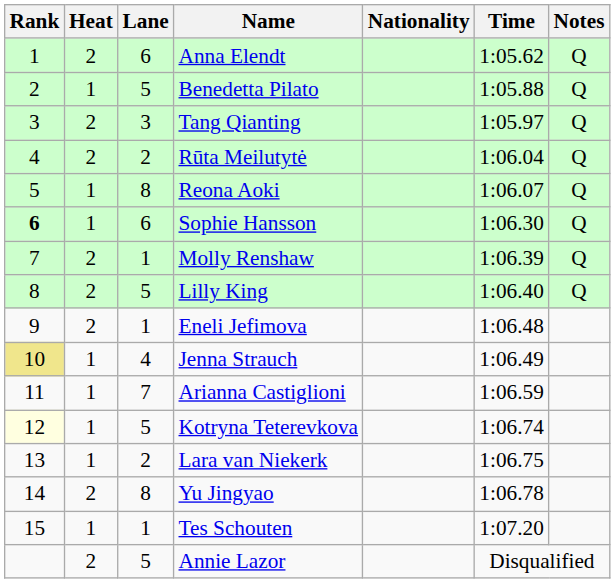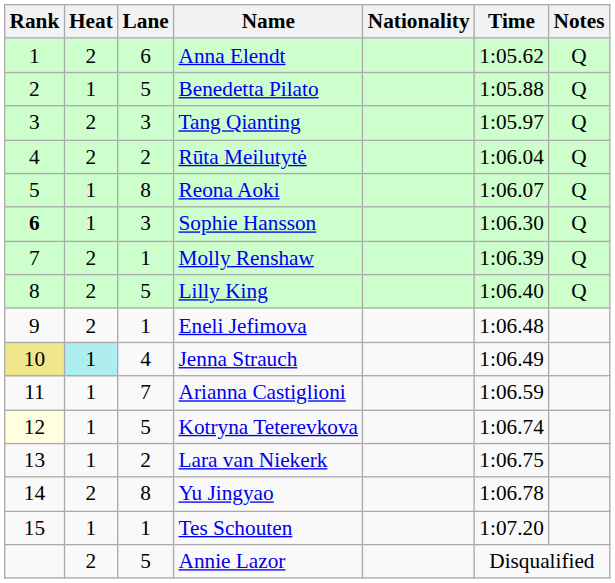 <table class="wikitable sortable" style="text-align:center">
 <tr>
 <th>Rank</th>
 <th>Heat</th>
 <th>Lane</th>
 <th>Name</th>
 <th>Nationality</th>
 <th>Time</th>
 <th>Notes</th>
 </tr>
 <tr bgcolor=ccffcc>
 <td>1</td>
 <td>2</td>
 <td>6</td>
 <td align=left><a href='#'>Anna Elendt</a></td>
 <td align=left></td>
 <td>1:05.62</td>
 <td>Q</td>
 </tr>
 <tr bgcolor=ccffcc>
 <td>2</td>
 <td>1</td>
 <td>5</td>
 <td align=left><a href='#'>Benedetta Pilato</a></td>
 <td align=left></td>
 <td>1:05.88</td>
 <td>Q</td>
 </tr>
 <tr bgcolor=ccffcc>
 <td>3</td>
 <td>2</td>
 <td>3</td>
 <td align=left><a href='#'>Tang Qianting</a></td>
 <td align=left></td>
 <td>1:05.97</td>
 <td>Q</td>
 </tr>
 <tr bgcolor=ccffcc>
 <td>4</td>
 <td>2</td>
 <td>2</td>
 <td align=left><a href='#'>Rūta Meilutytė</a></td>
 <td align=left></td>
 <td>1:06.04</td>
 <td>Q</td>
 </tr>
 <tr bgcolor=ccffcc>
 <td>5</td>
 <td>1</td>
 <td>8</td>
 <td align=left><a href='#'>Reona Aoki</a></td>
 <td align=left></td>
 <td>1:06.07</td>
 <td>Q</td>
 </tr>
 <tr bgcolor=ccffcc>
 <td><strong>6</strong></td>
 <td>1</td>
-<td>6</td>
+<td>3</td>
 <td align=left><a href='#'>Sophie Hansson</a></td>
 <td align=left></td>
 <td>1:06.30</td>
 <td>Q</td>
 </tr>
 <tr bgcolor=ccffcc>
 <td>7</td>
 <td>2</td>
 <td>1</td>
 <td align=left><a href='#'>Molly Renshaw</a></td>
 <td align=left></td>
 <td>1:06.39</td>
 <td>Q</td>
 </tr>
 <tr bgcolor=ccffcc>
 <td>8</td>
 <td>2</td>
 <td>5</td>
 <td align=left><a href='#'>Lilly King</a></td>
 <td align=left></td>
 <td>1:06.40</td>
 <td>Q</td>
 </tr>
 <tr>
 <td>9</td>
 <td>2</td>
 <td>1</td>
 <td align=left><a href='#'>Eneli Jefimova</a></td>
 <td align=left></td>
 <td>1:06.48</td>
 <td></td>
 </tr>
 <tr>
 <td style="background: khaki;">10</td>
-<td>1</td>
+<td style="background: paleturquoise;">1</td>
 <td>4</td>
 <td align=left><a href='#'>Jenna Strauch</a></td>
 <td align=left></td>
 <td>1:06.49</td>
 <td></td>
 </tr>
 <tr>
 <td>11</td>
 <td>1</td>
 <td>7</td>
 <td align=left><a href='#'>Arianna Castiglioni</a></td>
 <td align=left></td>
 <td>1:06.59</td>
 <td></td>
 </tr>
 <tr>
 <td style="background: lightyellow;">12</td>
 <td>1</td>
 <td>5</td>
 <td align=left><a href='#'>Kotryna Teterevkova</a></td>
 <td align=left></td>
 <td>1:06.74</td>
 <td></td>
 </tr>
 <tr>
 <td>13</td>
 <td>1</td>
 <td>2</td>
 <td align=left><a href='#'>Lara van Niekerk</a></td>
 <td align=left></td>
 <td>1:06.75</td>
 <td></td>
 </tr>
 <tr>
 <td>14</td>
 <td>2</td>
 <td>8</td>
 <td align=left><a href='#'>Yu Jingyao</a></td>
 <td align=left></td>
 <td>1:06.78</td>
 <td></td>
 </tr>
 <tr>
 <td>15</td>
 <td>1</td>
 <td>1</td>
 <td align=left><a href='#'>Tes Schouten</a></td>
 <td align=left></td>
 <td>1:07.20</td>
 <td></td>
 </tr>
 <tr>
 <td></td>
 <td>2</td>
 <td>5</td>
 <td align=left><a href='#'>Annie Lazor</a></td>
 <td align=left></td>
 <td colspan=2>Disqualified</td>
 </tr>
 </table>
